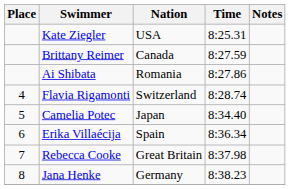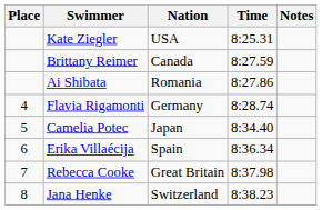 <table class="wikitable sortable" style="text-align:center">
 <tr>
 <th>Place</th>
 <th>Swimmer</th>
 <th>Nation</th>
 <th>Time</th>
 <th>Notes</th>
 </tr>
 <tr>
 <td></td>
 <td align=left><a href='#'>Kate Ziegler</a></td>
 <td align=left> USA</td>
 <td>8:25.31</td>
 <td></td>
 </tr>
 <tr>
 <td></td>
 <td align=left><a href='#'>Brittany Reimer</a></td>
 <td align=left> Canada</td>
 <td>8:27.59</td>
 <td></td>
 </tr>
 <tr>
 <td></td>
 <td align=left><a href='#'>Ai Shibata</a></td>
 <td align=left> Romania</td>
 <td>8:27.86</td>
 <td></td>
 </tr>
 <tr>
 <td>4</td>
 <td align=left><a href='#'>Flavia Rigamonti</a></td>
-<td align=left> Switzerland</td>
+<td align=left> Germany</td>
 <td>8:28.74</td>
 <td></td>
 </tr>
 <tr>
 <td>5</td>
 <td align=left><a href='#'>Camelia Potec</a></td>
 <td align=left> Japan</td>
 <td>8:34.40</td>
 <td></td>
 </tr>
 <tr>
 <td>6</td>
 <td align=left><a href='#'>Erika Villaécija</a></td>
 <td align=left> Spain</td>
 <td>8:36.34</td>
 <td></td>
 </tr>
 <tr>
 <td>7</td>
 <td align=left><a href='#'>Rebecca Cooke</a></td>
 <td align=left> Great Britain</td>
 <td>8:37.98</td>
 <td></td>
 </tr>
 <tr>
 <td>8</td>
 <td align=left><a href='#'>Jana Henke</a></td>
-<td align=left> Germany</td>
+<td align=left> Switzerland</td>
 <td>8:38.23</td>
 <td></td>
 </tr>
 <tr>
 </tr>
 </table>
